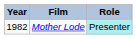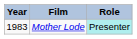 <table class="wikitable" style="font-size:95%;">
 <tr>
 <th style="background:#B0C4DE;">Year</th>
 <th style="background:#B0C4DE;">Film</th>
 <th style="background:#B0C4DE;">Role</th>
 </tr>
 <tr>
-<td>1982</td>
+<td>1983</td>
 <td><em><a href='#'>Mother Lode</a></em></td>
 <td style="background: paleturquoise;">Presenter</td>
 </tr>
 </table>
